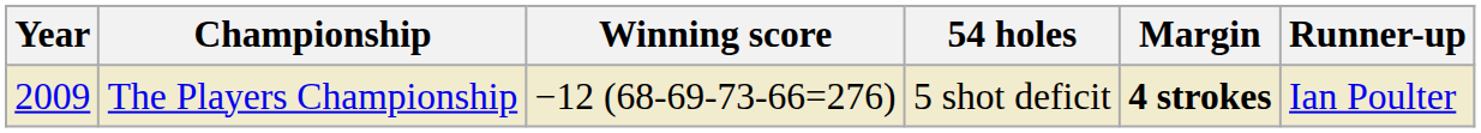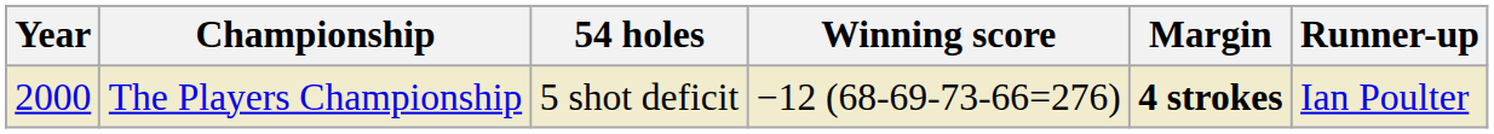 <table class="wikitable">
 <tr>
 <th>Year</th>
 <th>Championship</th>
+<th>54 holes</th>
 <th>Winning score</th>
-<th>54 holes</th>
 <th>Margin</th>
 <th>Runner-up</th>
 </tr>
 <tr style="background:#f2ecce;">
-<td><a href='#'>2009</a></td>
+<td><a href='#'>2000</a></td>
 <td><a href='#'>The Players Championship</a></td>
+<td>5 shot deficit</td>
 <td>−12 (68-69-73-66=276)</td>
-<td>5 shot deficit</td>
 <td><strong>4 strokes</strong></td>
 <td> <a href='#'>Ian Poulter</a></td>
 </tr>
 </table>
